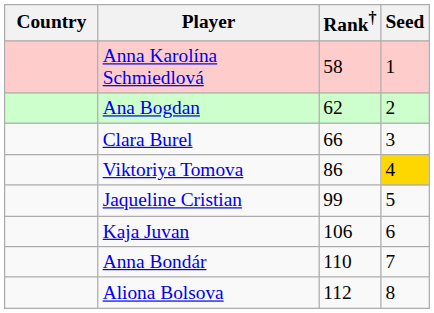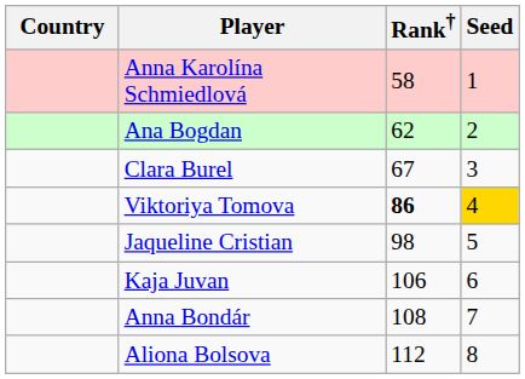 <table class="sortable wikitable nowrap">
 <tr>
 <th width="70">Country</th>
 <th width="175">Player</th>
 <th>Rank<sup>†</sup></th>
 <th>Seed</th>
 </tr>
 <tr style="background:#fcc;">
 <td></td>
 <td><a href='#'>Anna Karolína Schmiedlová</a></td>
 <td>58</td>
 <td>1</td>
 </tr>
 <tr style="background:#cfc;">
 <td></td>
 <td><a href='#'>Ana Bogdan</a></td>
 <td>62</td>
 <td>2</td>
 </tr>
 <tr>
 <td></td>
 <td><a href='#'>Clara Burel</a></td>
-<td>66</td>
+<td>67</td>
 <td>3</td>
 </tr>
 <tr>
 <td></td>
 <td><a href='#'>Viktoriya Tomova</a></td>
-<td>86</td>
+<td><strong>86</strong></td>
 <td style="background: gold;">4</td>
 </tr>
 <tr>
 <td></td>
 <td><a href='#'>Jaqueline Cristian</a></td>
-<td>99</td>
+<td>98</td>
 <td>5</td>
 </tr>
 <tr>
 <td></td>
 <td><a href='#'>Kaja Juvan</a></td>
 <td>106</td>
 <td>6</td>
 </tr>
 <tr>
 <td></td>
 <td><a href='#'>Anna Bondár</a></td>
-<td>110</td>
+<td>108</td>
 <td>7</td>
 </tr>
 <tr>
 <td></td>
 <td><a href='#'>Aliona Bolsova</a></td>
 <td>112</td>
 <td>8</td>
 </tr>
 </table>
